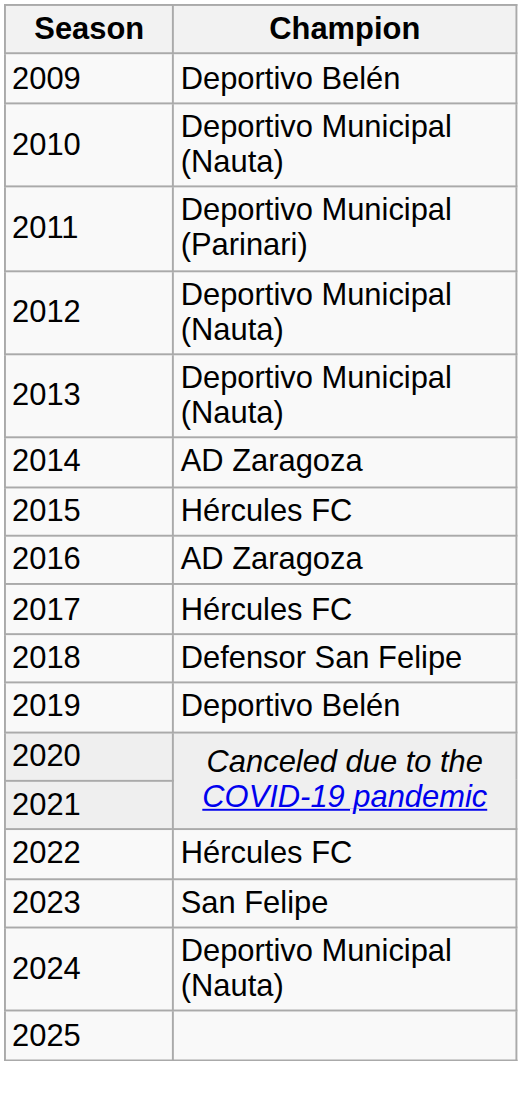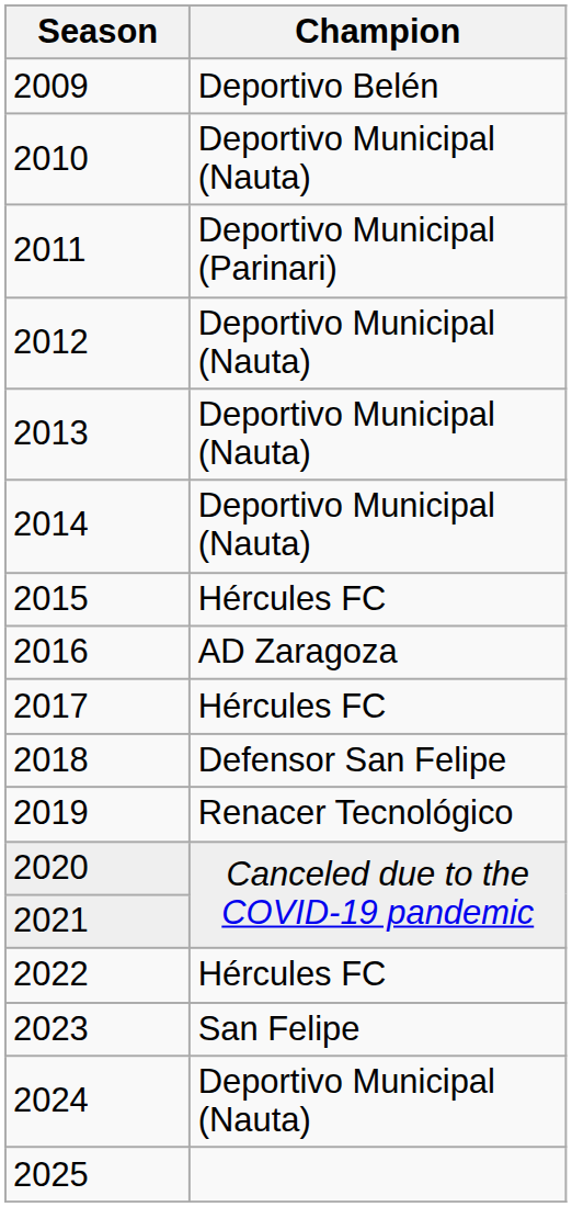 <table class="wikitable sortable">
 <tr>
 <th width=80px>Season</th>
 <th width=170px>Champion</th>
 </tr>
 <tr>
 <td>2009</td>
 <td>Deportivo Belén</td>
 </tr>
 <tr>
 <td>2010</td>
 <td>Deportivo Municipal (Nauta)</td>
 </tr>
 <tr>
 <td>2011</td>
 <td>Deportivo Municipal (Parinari)</td>
 </tr>
 <tr>
 <td>2012</td>
 <td>Deportivo Municipal (Nauta)</td>
 </tr>
 <tr>
 <td>2013</td>
 <td>Deportivo Municipal (Nauta)</td>
 </tr>
 <tr>
 <td>2014</td>
-<td>AD Zaragoza</td>
+<td>Deportivo Municipal (Nauta)</td>
 </tr>
 <tr>
 <td>2015</td>
 <td>Hércules FC</td>
 </tr>
 <tr>
 <td>2016</td>
 <td>AD Zaragoza</td>
 </tr>
 <tr>
 <td>2017</td>
 <td>Hércules FC</td>
 </tr>
 <tr>
 <td>2018</td>
 <td>Defensor San Felipe</td>
 </tr>
 <tr>
 <td>2019</td>
-<td>Deportivo Belén</td>
+<td>Renacer Tecnológico</td>
 </tr>
 <tr bgcolor=#efefef>
 <td>2020</td>
 <td rowspan=2 colspan="1" align=center><em>Canceled due to the <a href='#'>COVID-19 pandemic</a></em></td>
 </tr>
 <tr bgcolor=#efefef>
 <td>2021</td>
 </tr>
 <tr>
 <td>2022</td>
 <td>Hércules FC</td>
 </tr>
 <tr>
 <td>2023</td>
 <td>San Felipe</td>
 </tr>
 <tr>
 <td>2024</td>
 <td>Deportivo Municipal (Nauta)</td>
 </tr>
 <tr>
 <td>2025</td>
 <td></td>
 </tr>
 <tr>
 </tr>
 </table>
